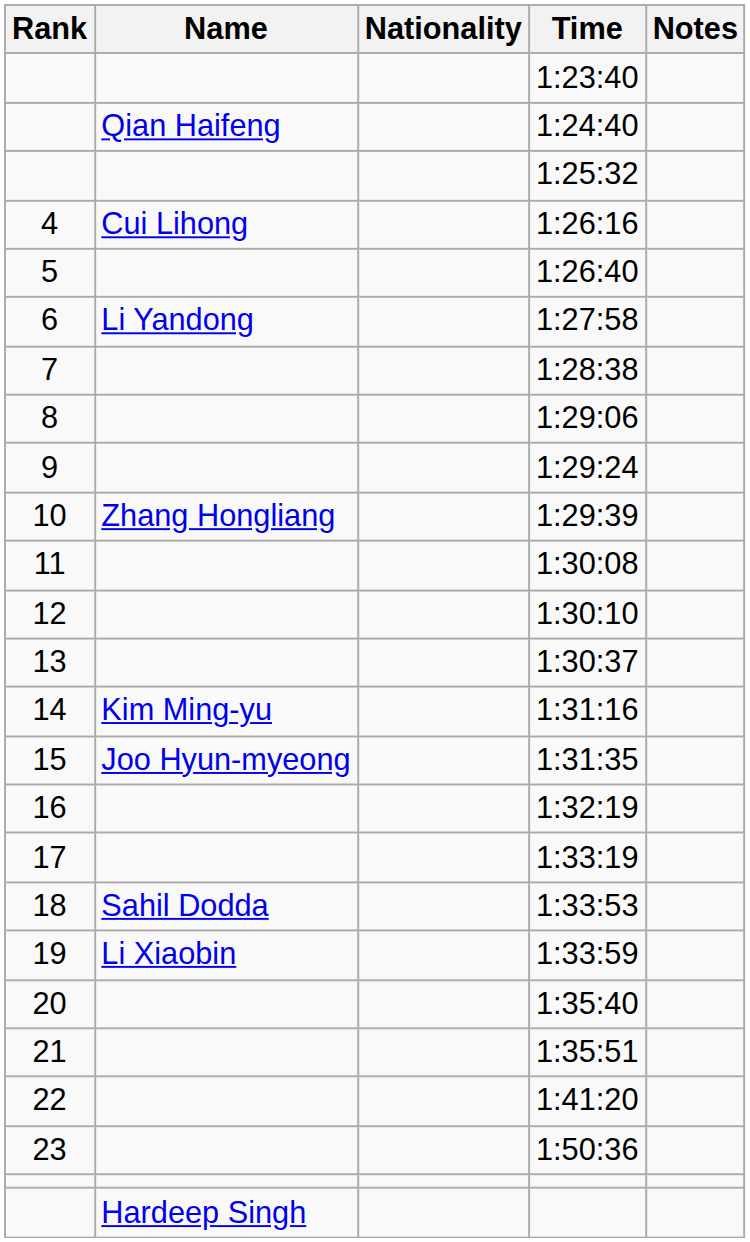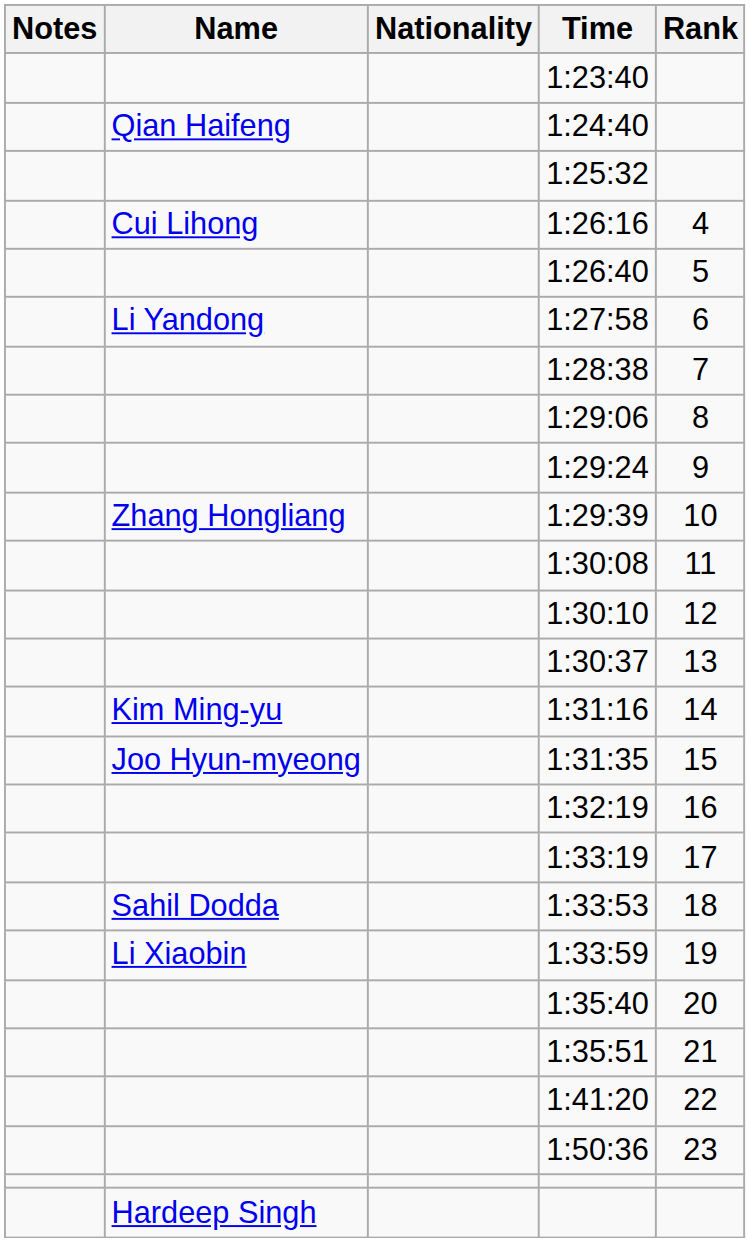 <table class="wikitable sortable" style="text-align:center">
 <tr>
-<th>Rank</th>
+<th>Notes</th>
 <th>Name</th>
 <th>Nationality</th>
 <th>Time</th>
-<th>Notes</th>
+<th>Rank</th>
 </tr>
 <tr>
 <td></td>
 <td align=left></td>
 <td align=left></td>
 <td>1:23:40</td>
 <td></td>
 </tr>
 <tr>
 <td></td>
 <td align=left><a href='#'>Qian Haifeng</a></td>
 <td align=left></td>
 <td>1:24:40</td>
 <td></td>
 </tr>
 <tr>
 <td></td>
 <td align=left></td>
 <td align=left></td>
 <td>1:25:32</td>
 <td></td>
 </tr>
 <tr>
-<td>4</td>
+<td></td>
 <td align=left><a href='#'>Cui Lihong</a></td>
 <td align=left></td>
 <td>1:26:16</td>
-<td></td>
+<td>4</td>
 </tr>
 <tr>
-<td>5</td>
+<td></td>
 <td align=left></td>
 <td align=left></td>
 <td>1:26:40</td>
-<td></td>
+<td>5</td>
 </tr>
 <tr>
-<td>6</td>
+<td></td>
 <td align=left><a href='#'>Li Yandong</a></td>
 <td align=left></td>
 <td>1:27:58</td>
-<td></td>
+<td>6</td>
 </tr>
 <tr>
-<td>7</td>
+<td></td>
 <td align=left></td>
 <td align=left></td>
 <td>1:28:38</td>
-<td></td>
+<td>7</td>
 </tr>
 <tr>
-<td>8</td>
+<td></td>
 <td align=left></td>
 <td align=left></td>
 <td>1:29:06</td>
-<td></td>
+<td>8</td>
 </tr>
 <tr>
-<td>9</td>
+<td></td>
 <td align=left></td>
 <td align=left></td>
 <td>1:29:24</td>
-<td></td>
+<td>9</td>
 </tr>
 <tr>
-<td>10</td>
+<td></td>
 <td align=left><a href='#'>Zhang Hongliang</a></td>
 <td align=left></td>
 <td>1:29:39</td>
-<td></td>
+<td>10</td>
 </tr>
 <tr>
-<td>11</td>
+<td></td>
 <td align=left></td>
 <td align=left></td>
 <td>1:30:08</td>
-<td></td>
+<td>11</td>
 </tr>
 <tr>
-<td>12</td>
+<td></td>
 <td align=left></td>
 <td align=left></td>
 <td>1:30:10</td>
-<td></td>
+<td>12</td>
 </tr>
 <tr>
-<td>13</td>
+<td></td>
 <td align=left></td>
 <td align=left></td>
 <td>1:30:37</td>
-<td></td>
+<td>13</td>
 </tr>
 <tr>
-<td>14</td>
+<td></td>
 <td align=left><a href='#'>Kim Ming-yu</a></td>
 <td align=left></td>
 <td>1:31:16</td>
-<td></td>
+<td>14</td>
 </tr>
 <tr>
-<td>15</td>
+<td></td>
 <td align=left><a href='#'>Joo Hyun-myeong</a></td>
 <td align=left></td>
 <td>1:31:35</td>
-<td></td>
+<td>15</td>
 </tr>
 <tr>
-<td>16</td>
+<td></td>
 <td align=left></td>
 <td align=left></td>
 <td>1:32:19</td>
-<td></td>
+<td>16</td>
 </tr>
 <tr>
-<td>17</td>
+<td></td>
 <td align=left></td>
 <td align=left></td>
 <td>1:33:19</td>
-<td></td>
+<td>17</td>
 </tr>
 <tr>
-<td>18</td>
+<td></td>
 <td align=left><a href='#'>Sahil Dodda</a></td>
 <td align=left></td>
 <td>1:33:53</td>
-<td></td>
+<td>18</td>
 </tr>
 <tr>
-<td>19</td>
+<td></td>
 <td align=left><a href='#'>Li Xiaobin</a></td>
 <td align=left></td>
 <td>1:33:59</td>
-<td></td>
+<td>19</td>
 </tr>
 <tr>
-<td>20</td>
+<td></td>
 <td align=left></td>
 <td align=left></td>
 <td>1:35:40</td>
-<td></td>
+<td>20</td>
 </tr>
 <tr>
-<td>21</td>
+<td></td>
 <td align=left></td>
 <td align=left></td>
 <td>1:35:51</td>
-<td></td>
+<td>21</td>
 </tr>
 <tr>
-<td>22</td>
+<td></td>
 <td align=left></td>
 <td align=left></td>
 <td>1:41:20</td>
-<td></td>
+<td>22</td>
 </tr>
 <tr>
-<td>23</td>
+<td></td>
 <td align=left></td>
 <td align=left></td>
 <td>1:50:36</td>
-<td></td>
+<td>23</td>
 </tr>
 <tr>
 <td></td>
 <td align=left></td>
 <td align=left></td>
 <td></td>
 <td></td>
 </tr>
 <tr>
 <td></td>
 <td align=left><a href='#'>Hardeep Singh</a></td>
 <td align=left></td>
 <td></td>
 <td></td>
 </tr>
 </table>
